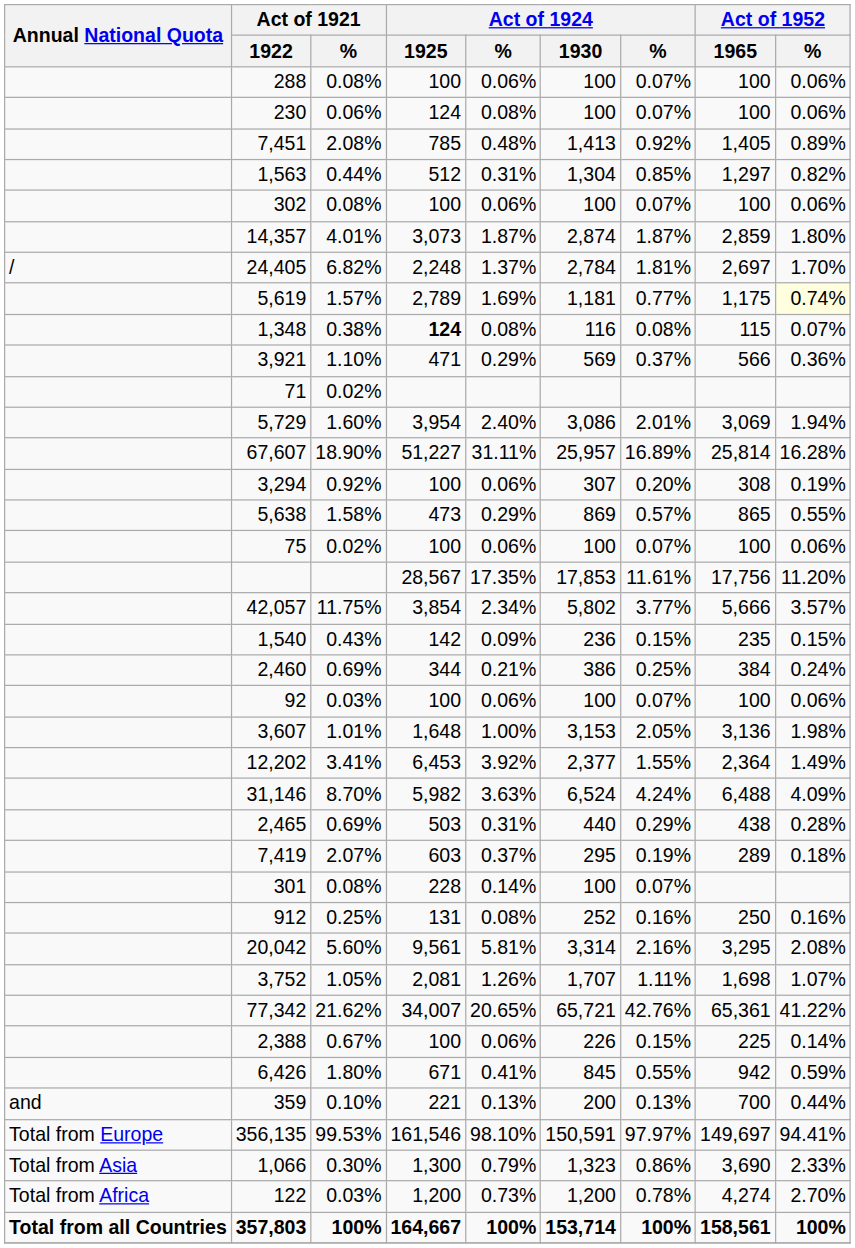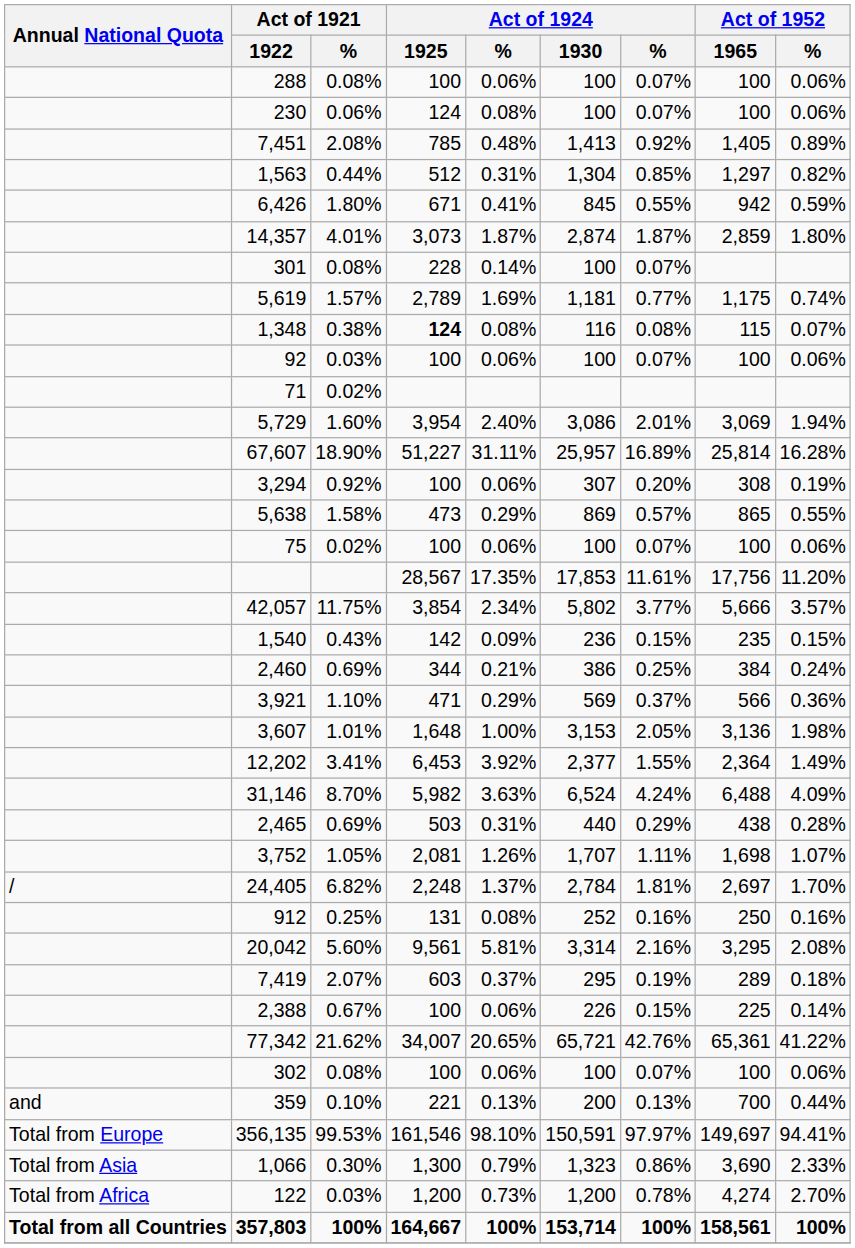 <table class="wikitable sortable" style="text-align:right">
 <tr>
 <th rowspan="2">Annual <a href='#'>National Quota</a></th>
 <th colspan="2">Act of 1921</th>
 <th colspan="4"><a href='#'>Act of 1924</a></th>
 <th colspan="2"><a href='#'>Act of 1952</a></th>
 </tr>
 <tr>
 <th>1922</th>
 <th>%</th>
 <th>1925</th>
 <th>%</th>
 <th>1930</th>
 <th>%</th>
 <th>1965</th>
 <th>%</th>
 </tr>
 <tr>
 <td align="left"></td>
 <td>288</td>
 <td>0.08%</td>
 <td>100</td>
 <td>0.06%</td>
 <td>100</td>
 <td>0.07%</td>
 <td>100</td>
 <td>0.06%</td>
 </tr>
 <tr>
 <td align="left"></td>
 <td>230</td>
 <td>0.06%</td>
 <td>124</td>
 <td>0.08%</td>
 <td>100</td>
 <td>0.07%</td>
 <td>100</td>
 <td>0.06%</td>
 </tr>
 <tr>
 <td align="left"></td>
 <td>7,451</td>
 <td>2.08%</td>
 <td>785</td>
 <td>0.48%</td>
 <td>1,413</td>
 <td>0.92%</td>
 <td>1,405</td>
 <td>0.89%</td>
 </tr>
 <tr>
 <td align="left"></td>
 <td>1,563</td>
 <td>0.44%</td>
 <td>512</td>
 <td>0.31%</td>
 <td>1,304</td>
 <td>0.85%</td>
 <td>1,297</td>
 <td>0.82%</td>
 </tr>
 <tr>
 <td align="left"></td>
-<td>302</td>
-<td>0.08%</td>
-<td>100</td>
-<td>0.06%</td>
-<td>100</td>
-<td>0.07%</td>
-<td>100</td>
-<td>0.06%</td>
+<td>6,426</td>
+<td>1.80%</td>
+<td>671</td>
+<td>0.41%</td>
+<td>845</td>
+<td>0.55%</td>
+<td>942</td>
+<td>0.59%</td>
 </tr>
 <tr>
 <td align="left"></td>
 <td>14,357</td>
 <td>4.01%</td>
 <td>3,073</td>
 <td>1.87%</td>
 <td>2,874</td>
 <td>1.87%</td>
 <td>2,859</td>
 <td>1.80%</td>
 </tr>
 <tr>
-<td align="left"> /  </td>
-<td>24,405</td>
-<td>6.82%</td>
-<td>2,248</td>
-<td>1.37%</td>
-<td>2,784</td>
-<td>1.81%</td>
-<td>2,697</td>
-<td>1.70%</td>
+<td align="left"></td>
+<td>301</td>
+<td>0.08%</td>
+<td>228</td>
+<td>0.14%</td>
+<td>100</td>
+<td>0.07%</td>
+<td></td>
+<td></td>
 </tr>
 <tr>
 <td align="left"></td>
 <td>5,619</td>
 <td>1.57%</td>
 <td>2,789</td>
 <td>1.69%</td>
 <td>1,181</td>
 <td>0.77%</td>
 <td>1,175</td>
-<td style="background: lightyellow;">0.74%</td>
+<td>0.74%</td>
 </tr>
 <tr>
 <td align="left"></td>
 <td>1,348</td>
 <td>0.38%</td>
 <td><strong>124</strong></td>
 <td>0.08%</td>
 <td>116</td>
 <td>0.08%</td>
 <td>115</td>
 <td>0.07%</td>
 </tr>
 <tr>
 <td align="left"></td>
-<td>3,921</td>
-<td>1.10%</td>
-<td>471</td>
-<td>0.29%</td>
-<td>569</td>
-<td>0.37%</td>
-<td>566</td>
-<td>0.36%</td>
+<td>92</td>
+<td>0.03%</td>
+<td>100</td>
+<td>0.06%</td>
+<td>100</td>
+<td>0.07%</td>
+<td>100</td>
+<td>0.06%</td>
 </tr>
 <tr>
 <td align="left"></td>
 <td>71</td>
 <td>0.02%</td>
 <td></td>
 <td></td>
 <td></td>
 <td></td>
 <td></td>
 <td></td>
 </tr>
 <tr>
 <td align="left"></td>
 <td>5,729</td>
 <td>1.60%</td>
 <td>3,954</td>
 <td>2.40%</td>
 <td>3,086</td>
 <td>2.01%</td>
 <td>3,069</td>
 <td>1.94%</td>
 </tr>
 <tr>
 <td align="left"></td>
 <td>67,607</td>
 <td>18.90%</td>
 <td>51,227</td>
 <td>31.11%</td>
 <td>25,957</td>
 <td>16.89%</td>
 <td>25,814</td>
 <td>16.28%</td>
 </tr>
 <tr>
 <td align="left"></td>
 <td>3,294</td>
 <td>0.92%</td>
 <td>100</td>
 <td>0.06%</td>
 <td>307</td>
 <td>0.20%</td>
 <td>308</td>
 <td>0.19%</td>
 </tr>
 <tr>
 <td align="left"></td>
 <td>5,638</td>
 <td>1.58%</td>
 <td>473</td>
 <td>0.29%</td>
 <td>869</td>
 <td>0.57%</td>
 <td>865</td>
 <td>0.55%</td>
 </tr>
 <tr>
 <td align="left"></td>
 <td>75</td>
 <td>0.02%</td>
 <td>100</td>
 <td>0.06%</td>
 <td>100</td>
 <td>0.07%</td>
 <td>100</td>
 <td>0.06%</td>
 </tr>
 <tr>
 <td align="left"></td>
 <td></td>
 <td></td>
 <td>28,567</td>
 <td>17.35%</td>
 <td>17,853</td>
 <td>11.61%</td>
 <td>17,756</td>
 <td>11.20%</td>
 </tr>
 <tr>
 <td align="left"></td>
 <td>42,057</td>
 <td>11.75%</td>
 <td>3,854</td>
 <td>2.34%</td>
 <td>5,802</td>
 <td>3.77%</td>
 <td>5,666</td>
 <td>3.57%</td>
 </tr>
 <tr>
 <td align="left"></td>
 <td>1,540</td>
 <td>0.43%</td>
 <td>142</td>
 <td>0.09%</td>
 <td>236</td>
 <td>0.15%</td>
 <td>235</td>
 <td>0.15%</td>
 </tr>
 <tr>
 <td align="left"></td>
 <td>2,460</td>
 <td>0.69%</td>
 <td>344</td>
 <td>0.21%</td>
 <td>386</td>
 <td>0.25%</td>
 <td>384</td>
 <td>0.24%</td>
 </tr>
 <tr>
 <td align="left"></td>
-<td>92</td>
-<td>0.03%</td>
-<td>100</td>
-<td>0.06%</td>
-<td>100</td>
-<td>0.07%</td>
-<td>100</td>
-<td>0.06%</td>
+<td>3,921</td>
+<td>1.10%</td>
+<td>471</td>
+<td>0.29%</td>
+<td>569</td>
+<td>0.37%</td>
+<td>566</td>
+<td>0.36%</td>
 </tr>
 <tr>
 <td align="left"></td>
 <td>3,607</td>
 <td>1.01%</td>
 <td>1,648</td>
 <td>1.00%</td>
 <td>3,153</td>
 <td>2.05%</td>
 <td>3,136</td>
 <td>1.98%</td>
 </tr>
 <tr>
 <td align="left"></td>
 <td>12,202</td>
 <td>3.41%</td>
 <td>6,453</td>
 <td>3.92%</td>
 <td>2,377</td>
 <td>1.55%</td>
 <td>2,364</td>
 <td>1.49%</td>
 </tr>
 <tr>
 <td align="left"></td>
 <td>31,146</td>
 <td>8.70%</td>
 <td>5,982</td>
 <td>3.63%</td>
 <td>6,524</td>
 <td>4.24%</td>
 <td>6,488</td>
 <td>4.09%</td>
 </tr>
 <tr>
 <td align="left"></td>
 <td>2,465</td>
 <td>0.69%</td>
 <td>503</td>
 <td>0.31%</td>
 <td>440</td>
 <td>0.29%</td>
 <td>438</td>
 <td>0.28%</td>
 </tr>
 <tr>
 <td align="left"></td>
-<td>7,419</td>
-<td>2.07%</td>
-<td>603</td>
-<td>0.37%</td>
-<td>295</td>
-<td>0.19%</td>
-<td>289</td>
-<td>0.18%</td>
+<td>3,752</td>
+<td>1.05%</td>
+<td>2,081</td>
+<td>1.26%</td>
+<td>1,707</td>
+<td>1.11%</td>
+<td>1,698</td>
+<td>1.07%</td>
 </tr>
 <tr>
-<td align="left"></td>
-<td>301</td>
-<td>0.08%</td>
-<td>228</td>
-<td>0.14%</td>
-<td>100</td>
-<td>0.07%</td>
-<td></td>
-<td></td>
+<td align="left"> /  </td>
+<td>24,405</td>
+<td>6.82%</td>
+<td>2,248</td>
+<td>1.37%</td>
+<td>2,784</td>
+<td>1.81%</td>
+<td>2,697</td>
+<td>1.70%</td>
 </tr>
 <tr>
 <td align="left"></td>
 <td>912</td>
 <td>0.25%</td>
 <td>131</td>
 <td>0.08%</td>
 <td>252</td>
 <td>0.16%</td>
 <td>250</td>
 <td>0.16%</td>
 </tr>
 <tr>
 <td align="left"></td>
 <td>20,042</td>
 <td>5.60%</td>
 <td>9,561</td>
 <td>5.81%</td>
 <td>3,314</td>
 <td>2.16%</td>
 <td>3,295</td>
 <td>2.08%</td>
 </tr>
 <tr>
 <td align="left"></td>
-<td>3,752</td>
-<td>1.05%</td>
-<td>2,081</td>
-<td>1.26%</td>
-<td>1,707</td>
-<td>1.11%</td>
-<td>1,698</td>
-<td>1.07%</td>
+<td>7,419</td>
+<td>2.07%</td>
+<td>603</td>
+<td>0.37%</td>
+<td>295</td>
+<td>0.19%</td>
+<td>289</td>
+<td>0.18%</td>
+</tr>
+<tr>
+<td align="left"></td>
+<td>2,388</td>
+<td>0.67%</td>
+<td>100</td>
+<td>0.06%</td>
+<td>226</td>
+<td>0.15%</td>
+<td>225</td>
+<td>0.14%</td>
 </tr>
 <tr>
 <td align="left"> </td>
 <td>77,342</td>
 <td>21.62%</td>
 <td>34,007</td>
 <td>20.65%</td>
 <td>65,721</td>
 <td>42.76%</td>
 <td>65,361</td>
 <td>41.22%</td>
 </tr>
 <tr>
 <td align="left"></td>
-<td>2,388</td>
-<td>0.67%</td>
+<td>302</td>
+<td>0.08%</td>
 <td>100</td>
 <td>0.06%</td>
-<td>226</td>
-<td>0.15%</td>
-<td>225</td>
-<td>0.14%</td>
-</tr>
-<tr>
-<td align="left"></td>
-<td>6,426</td>
-<td>1.80%</td>
-<td>671</td>
-<td>0.41%</td>
-<td>845</td>
-<td>0.55%</td>
-<td>942</td>
-<td>0.59%</td>
+<td>100</td>
+<td>0.07%</td>
+<td>100</td>
+<td>0.06%</td>
 </tr>
 <tr>
 <td align="left"> and </td>
 <td>359</td>
 <td>0.10%</td>
 <td>221</td>
 <td>0.13%</td>
 <td>200</td>
 <td>0.13%</td>
 <td>700</td>
 <td>0.44%</td>
 </tr>
 <tr>
 <td align="left">Total from <a href='#'>Europe</a></td>
 <td>356,135</td>
 <td>99.53%</td>
 <td>161,546</td>
 <td>98.10%</td>
 <td>150,591</td>
 <td>97.97%</td>
 <td>149,697</td>
 <td>94.41%</td>
 </tr>
 <tr>
 <td align="left">Total from <a href='#'>Asia</a></td>
 <td>1,066</td>
 <td>0.30%</td>
 <td>1,300</td>
 <td>0.79%</td>
 <td>1,323</td>
 <td>0.86%</td>
 <td>3,690</td>
 <td>2.33%</td>
 </tr>
 <tr>
 <td align="left">Total from <a href='#'>Africa</a></td>
 <td>122</td>
 <td>0.03%</td>
 <td>1,200</td>
 <td>0.73%</td>
 <td>1,200</td>
 <td>0.78%</td>
 <td>4,274</td>
 <td>2.70%</td>
 </tr>
 <tr>
 <td align="left"><strong>Total from all Countries</strong></td>
 <td><strong>357,803</strong></td>
 <td><strong>100%</strong></td>
 <td><strong>164,667</strong></td>
 <td><strong>100%</strong></td>
 <td><strong>153,714</strong></td>
 <td><strong>100%</strong></td>
 <td><strong>158,561</strong></td>
 <td><strong>100%</strong></td>
 </tr>
 <tr>
 </tr>
 </table>
